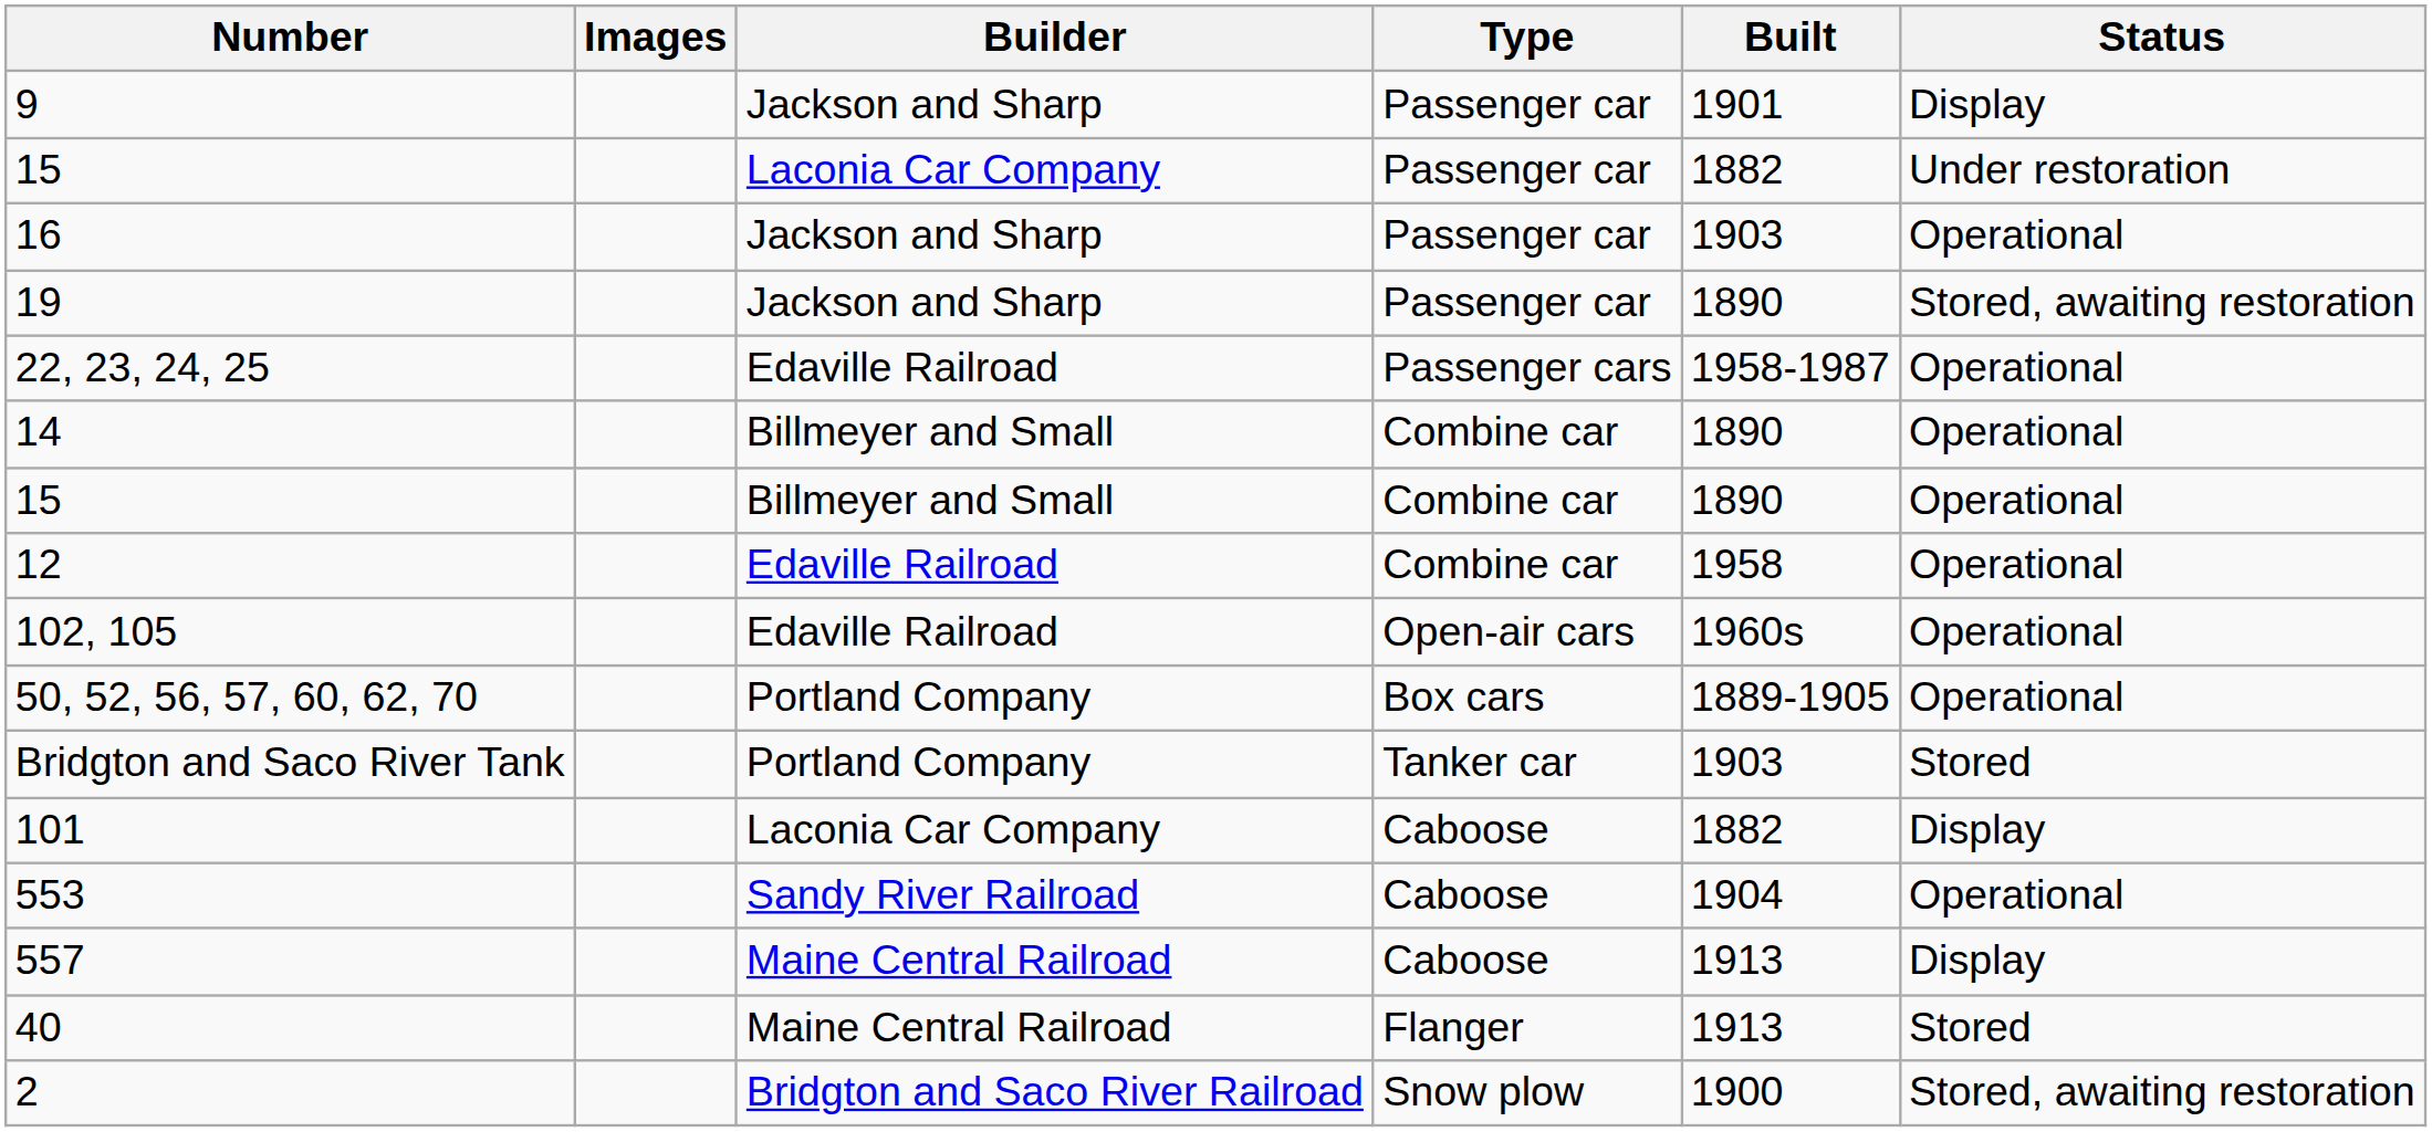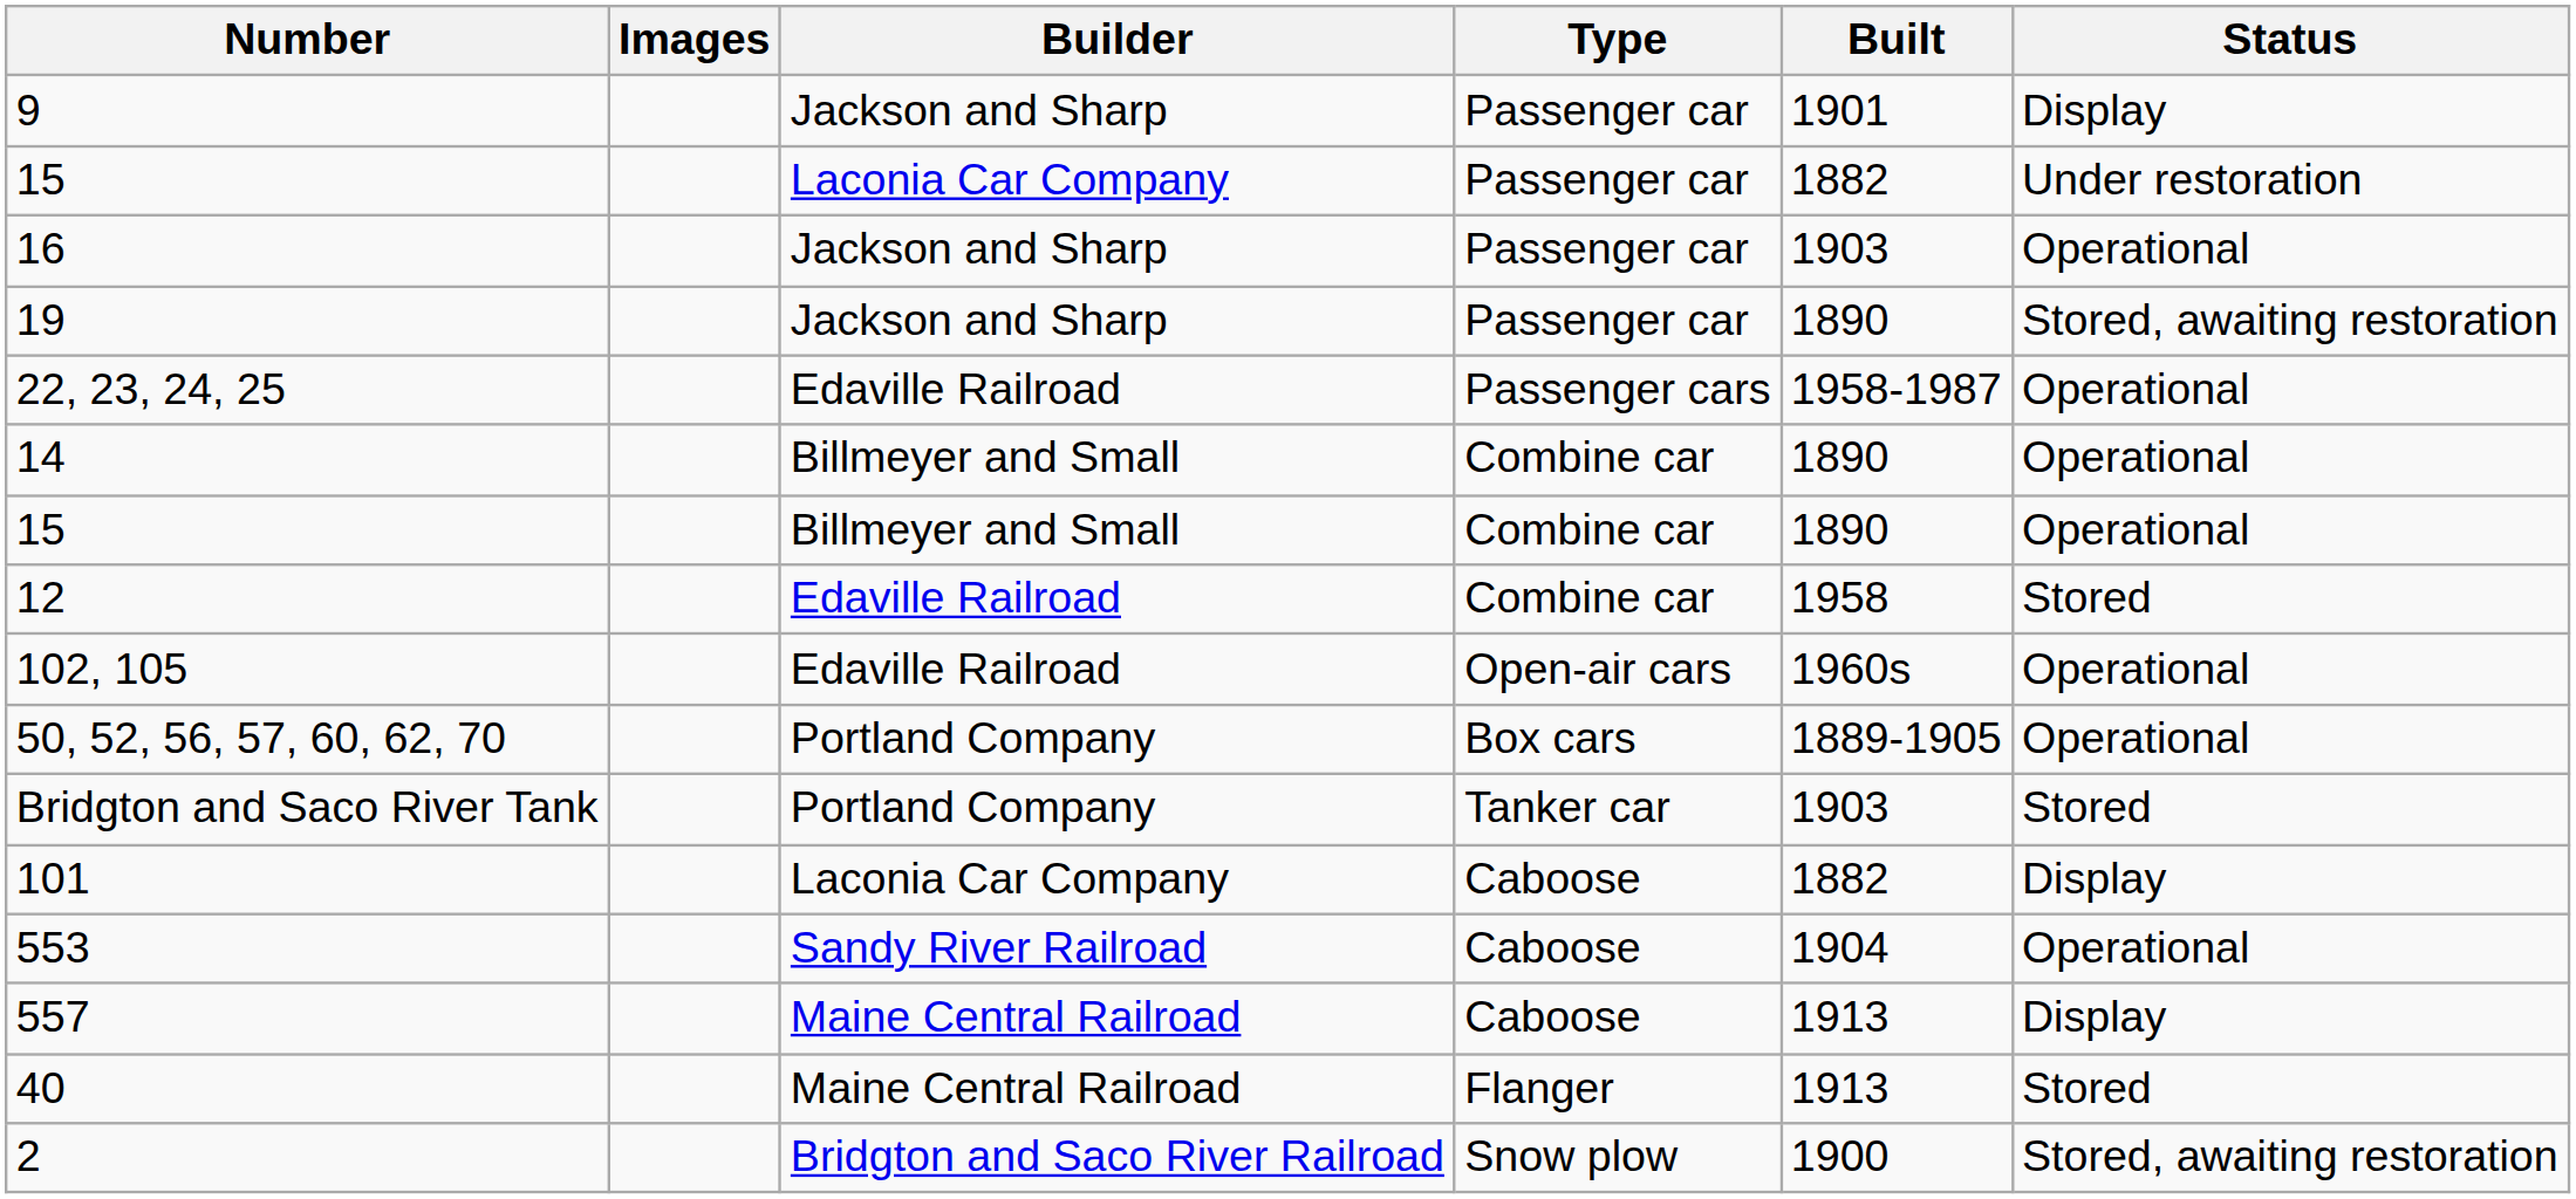 <table class="wikitable">
 <tr>
 <th>Number</th>
 <th>Images</th>
 <th>Builder</th>
 <th>Type</th>
 <th>Built</th>
 <th>Status</th>
 </tr>
 <tr>
 <td>9</td>
 <td></td>
 <td>Jackson and Sharp</td>
 <td>Passenger car</td>
 <td>1901</td>
 <td>Display</td>
 </tr>
 <tr>
 <td>15</td>
 <td></td>
 <td><a href='#'>Laconia Car Company</a></td>
 <td>Passenger car</td>
 <td>1882</td>
 <td>Under restoration</td>
 </tr>
 <tr>
 <td>16</td>
 <td></td>
 <td>Jackson and Sharp</td>
 <td>Passenger car</td>
 <td>1903</td>
 <td>Operational</td>
 </tr>
 <tr>
 <td>19</td>
 <td></td>
 <td>Jackson and Sharp</td>
 <td>Passenger car</td>
 <td>1890</td>
 <td>Stored, awaiting restoration</td>
 </tr>
 <tr>
 <td>22, 23, 24, 25</td>
 <td></td>
 <td>Edaville Railroad</td>
 <td>Passenger cars</td>
 <td>1958-1987</td>
 <td>Operational</td>
 </tr>
 <tr>
 <td>14</td>
 <td></td>
 <td>Billmeyer and Small</td>
 <td>Combine car</td>
 <td>1890</td>
 <td>Operational</td>
 </tr>
 <tr>
 <td>15</td>
 <td></td>
 <td>Billmeyer and Small</td>
 <td>Combine car</td>
 <td>1890</td>
 <td>Operational</td>
 </tr>
 <tr>
 <td>12</td>
 <td></td>
 <td><a href='#'>Edaville Railroad</a></td>
 <td>Combine car</td>
 <td>1958</td>
-<td>Operational</td>
+<td>Stored</td>
 </tr>
 <tr>
 <td>102, 105</td>
 <td></td>
 <td>Edaville Railroad</td>
 <td>Open-air cars</td>
 <td>1960s</td>
 <td>Operational</td>
 </tr>
 <tr>
 <td>50, 52, 56, 57, 60, 62, 70</td>
 <td></td>
 <td>Portland Company</td>
 <td>Box cars</td>
 <td>1889-1905</td>
 <td>Operational</td>
 </tr>
 <tr>
 <td>Bridgton and Saco River Tank</td>
 <td></td>
 <td>Portland Company</td>
 <td>Tanker car</td>
 <td>1903</td>
 <td>Stored</td>
 </tr>
 <tr>
 <td>101</td>
 <td></td>
 <td>Laconia Car Company</td>
 <td>Caboose</td>
 <td>1882</td>
 <td>Display</td>
 </tr>
 <tr>
 <td>553</td>
 <td></td>
 <td><a href='#'>Sandy River Railroad</a></td>
 <td>Caboose</td>
 <td>1904</td>
 <td>Operational</td>
 </tr>
 <tr>
 <td>557</td>
 <td></td>
 <td><a href='#'>Maine Central Railroad</a></td>
 <td>Caboose</td>
 <td>1913</td>
 <td>Display</td>
 </tr>
 <tr>
 <td>40</td>
 <td></td>
 <td>Maine Central Railroad</td>
 <td>Flanger</td>
 <td>1913</td>
 <td>Stored</td>
 </tr>
 <tr>
 <td>2</td>
 <td></td>
 <td><a href='#'>Bridgton and Saco River Railroad</a></td>
 <td>Snow plow</td>
 <td>1900</td>
 <td>Stored, awaiting restoration</td>
 </tr>
 </table>
